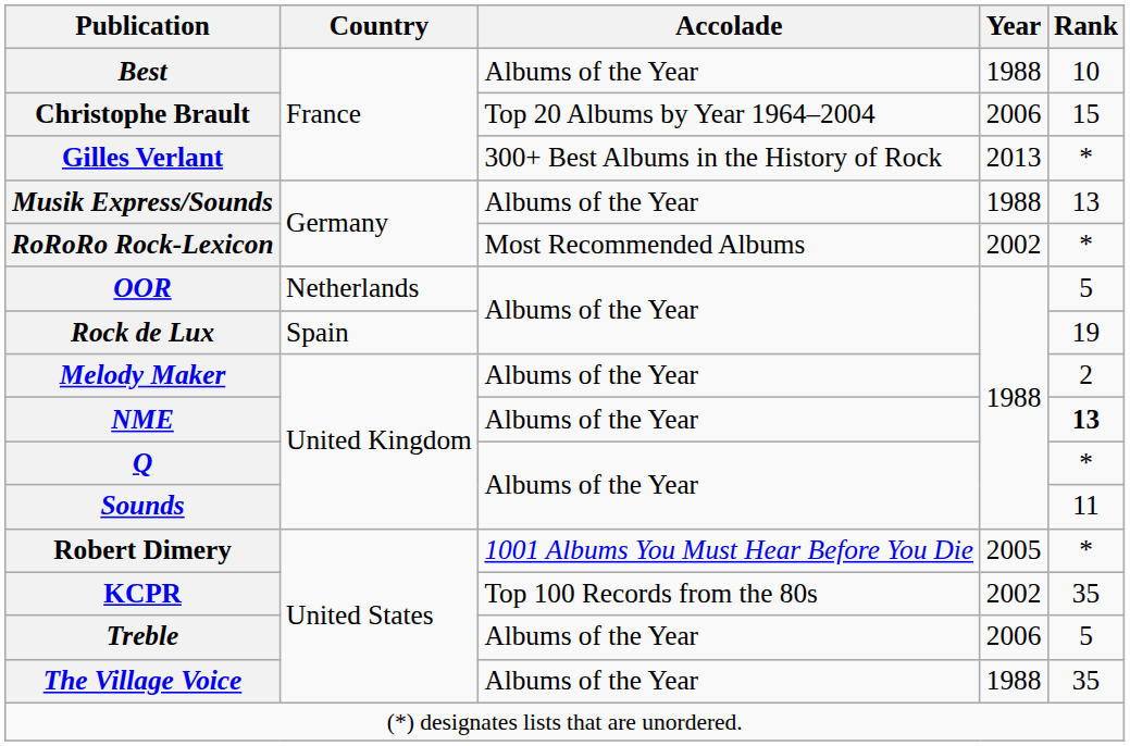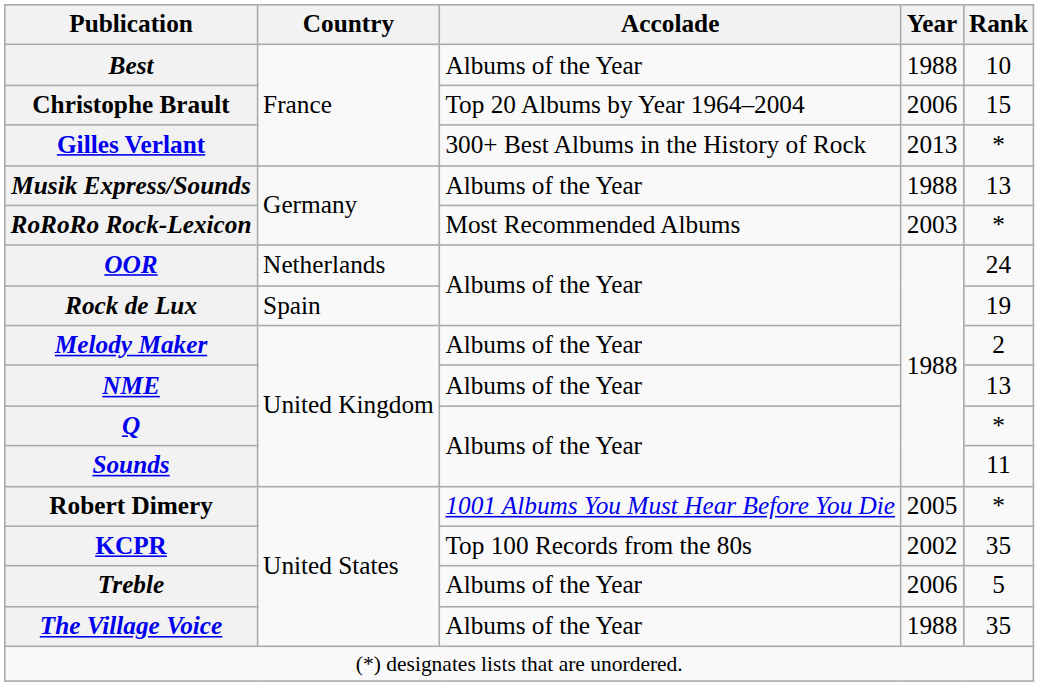 <table class="wikitable plainrowheaders">
 <tr>
 <th>Publication</th>
 <th>Country</th>
 <th>Accolade</th>
 <th>Year</th>
 <th>Rank</th>
 </tr>
 <tr>
 <th scope="row"><em>Best</em></th>
 <td rowspan=3>France</td>
 <td>Albums of the Year</td>
 <td>1988</td>
 <td style="text-align:center;">10</td>
 </tr>
 <tr>
 <th scope="row">Christophe Brault</th>
 <td>Top 20 Albums by Year 1964–2004</td>
 <td>2006</td>
 <td style="text-align:center;">15</td>
 </tr>
 <tr>
 <th scope="row"><a href='#'>Gilles Verlant</a></th>
 <td>300+ Best Albums in the History of Rock</td>
 <td>2013</td>
 <td style="text-align:center;">*</td>
 </tr>
 <tr>
 <th scope="row"><em>Musik Express/Sounds</em></th>
 <td rowspan=2>Germany</td>
 <td>Albums of the Year</td>
 <td>1988</td>
 <td style="text-align:center;">13</td>
 </tr>
 <tr>
 <th scope="row"><em>RoRoRo Rock-Lexicon</em></th>
 <td>Most Recommended Albums</td>
-<td>2002</td>
+<td>2003</td>
 <td style="text-align:center;">*</td>
 </tr>
 <tr>
 <th scope="row"><em><a href='#'>OOR</a></em></th>
 <td>Netherlands</td>
 <td rowspan=2>Albums of the Year</td>
 <td rowspan=6>1988</td>
-<td style="text-align:center;">5</td>
+<td style="text-align:center;">24</td>
 </tr>
 <tr>
 <th scope="row"><em>Rock de Lux</em></th>
 <td>Spain</td>
 <td style="text-align:center;">19</td>
 </tr>
 <tr>
 <th scope="row"><em><a href='#'>Melody Maker</a></em></th>
 <td rowspan=4>United Kingdom</td>
 <td>Albums of the Year</td>
 <td style="text-align:center;">2</td>
 </tr>
 <tr>
 <th scope="row"><em><a href='#'>NME</a></em></th>
 <td>Albums of the Year</td>
-<td style="text-align:center;"><strong>13</strong></td>
+<td style="text-align:center;">13</td>
 </tr>
 <tr>
 <th scope="row"><em><a href='#'>Q</a></em></th>
 <td rowspan=2>Albums of the Year</td>
 <td style="text-align:center;">*</td>
 </tr>
 <tr>
 <th scope="row"><em><a href='#'>Sounds</a></em></th>
 <td style="text-align:center;">11</td>
 </tr>
 <tr>
 <th scope="row">Robert Dimery</th>
 <td rowspan=4>United States</td>
 <td><em><a href='#'>1001 Albums You Must Hear Before You Die</a></em></td>
 <td>2005</td>
 <td style="text-align:center;">*</td>
 </tr>
 <tr>
 <th scope="row"><a href='#'>KCPR</a></th>
 <td>Top 100 Records from the 80s</td>
 <td>2002</td>
 <td style="text-align:center;">35</td>
 </tr>
 <tr>
 <th scope="row"><em>Treble</em></th>
 <td>Albums of the Year</td>
 <td>2006</td>
 <td style="text-align:center;">5</td>
 </tr>
 <tr>
 <th scope="row"><em><a href='#'>The Village Voice</a></em></th>
 <td>Albums of the Year</td>
 <td>1988</td>
 <td style="text-align:center;">35</td>
 </tr>
 <tr>
 <td colspan="7" style="text-align:center; font-size:85%">(*) designates lists that are unordered.</td>
 </tr>
 </table>
